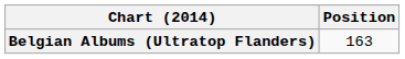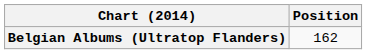 <table class="wikitable plainrowheaders" style="text-align:center;">
 <tr>
 <th scope="col">Chart (2014)</th>
 <th scope="col">Position</th>
 </tr>
 <tr>
 <th scope="row">Belgian Albums (Ultratop Flanders)</th>
-<td>163</td>
+<td>162</td>
 </tr>
 </table>
